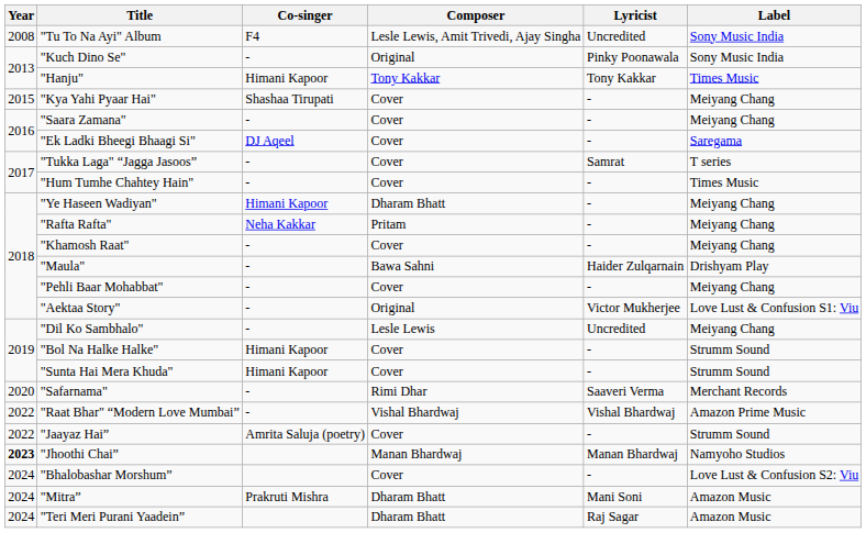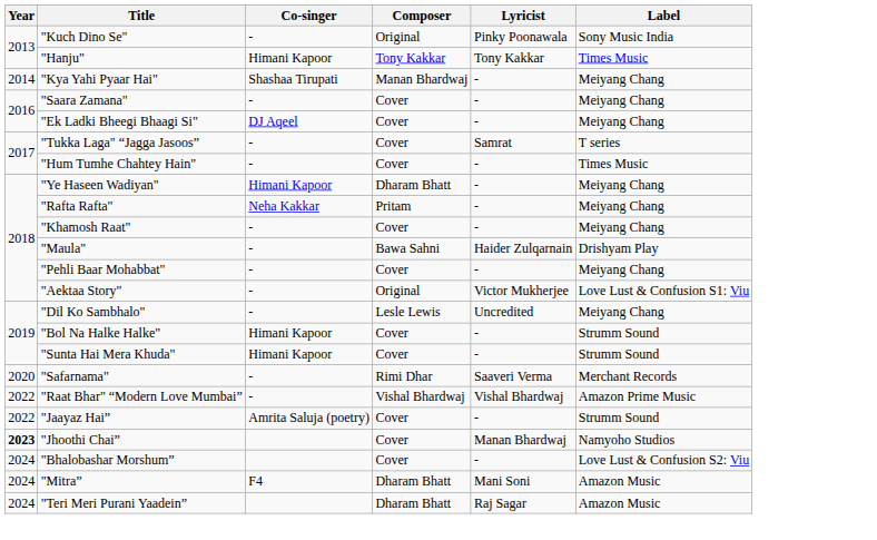 <table class="wikitable">
 <tr>
 <th>Year</th>
 <th>Title</th>
 <th>Co-singer</th>
 <th>Composer</th>
 <th>Lyricist</th>
 <th>Label</th>
-</tr>
-<tr>
-<td>2008</td>
-<td>"Tu To Na Ayi" Album</td>
-<td>F4</td>
-<td>Lesle Lewis, Amit Trivedi, Ajay Singha</td>
-<td>Uncredited</td>
-<td><a href='#'>Sony Music India</a></td>
 </tr>
 <tr>
 <td rowspan="2">2013</td>
 <td>"Kuch Dino Se"</td>
 <td>-</td>
 <td>Original</td>
 <td>Pinky Poonawala</td>
 <td>Sony Music India</td>
 </tr>
 <tr>
 <td>"Hanju"</td>
 <td>Himani Kapoor</td>
 <td><a href='#'>Tony Kakkar</a></td>
 <td>Tony Kakkar</td>
 <td><a href='#'>Times Music</a></td>
 </tr>
 <tr>
-<td>2015</td>
+<td>2014</td>
 <td>"Kya Yahi Pyaar Hai"</td>
 <td>Shashaa Tirupati</td>
-<td>Cover</td>
+<td>Manan Bhardwaj</td>
 <td>-</td>
 <td>Meiyang Chang</td>
 </tr>
 <tr>
 <td rowspan="2">2016</td>
 <td>"Saara Zamana"</td>
 <td>-</td>
 <td>Cover</td>
 <td>-</td>
 <td>Meiyang Chang</td>
 </tr>
 <tr>
 <td>"Ek Ladki Bheegi Bhaagi Si"</td>
 <td><a href='#'>DJ Aqeel</a></td>
 <td>Cover</td>
 <td>-</td>
-<td><a href='#'>Saregama</a></td>
+<td>Meiyang Chang</td>
 </tr>
 <tr>
 <td rowspan="2">2017</td>
 <td>"Tukka Laga" “Jagga Jasoos”</td>
 <td>-</td>
 <td>Cover</td>
 <td>Samrat</td>
 <td>T series</td>
 </tr>
 <tr>
 <td>"Hum Tumhe Chahtey Hain"</td>
 <td>-</td>
 <td>Cover</td>
 <td>-</td>
 <td>Times Music</td>
 </tr>
 <tr>
 <td rowspan="6">2018</td>
 <td>"Ye Haseen Wadiyan"</td>
 <td><a href='#'>Himani Kapoor</a></td>
 <td>Dharam Bhatt</td>
 <td>-</td>
 <td>Meiyang Chang</td>
 </tr>
 <tr>
 <td>"Rafta Rafta"</td>
 <td><a href='#'>Neha Kakkar</a></td>
 <td>Pritam</td>
 <td>-</td>
 <td>Meiyang Chang</td>
 </tr>
 <tr>
 <td>"Khamosh Raat"</td>
 <td>-</td>
 <td>Cover</td>
 <td>-</td>
 <td>Meiyang Chang</td>
 </tr>
 <tr>
 <td>"Maula"</td>
 <td>-</td>
 <td>Bawa Sahni</td>
 <td>Haider Zulqarnain</td>
 <td>Drishyam Play</td>
 </tr>
 <tr>
 <td>"Pehli Baar Mohabbat"</td>
 <td>-</td>
 <td>Cover</td>
 <td>-</td>
 <td>Meiyang Chang</td>
 </tr>
 <tr>
 <td>"Aektaa Story"</td>
 <td>-</td>
 <td>Original</td>
 <td>Victor Mukherjee</td>
 <td>Love Lust & Confusion S1: <a href='#'>Viu</a></td>
 </tr>
 <tr>
 <td rowspan="3">2019</td>
 <td>"Dil Ko Sambhalo"</td>
 <td>-</td>
 <td>Lesle Lewis</td>
 <td>Uncredited</td>
 <td>Meiyang Chang</td>
 </tr>
 <tr>
 <td>"Bol Na Halke Halke"</td>
 <td>Himani Kapoor</td>
 <td>Cover</td>
 <td>-</td>
 <td>Strumm Sound</td>
 </tr>
 <tr>
 <td>"Sunta Hai Mera Khuda"</td>
 <td>Himani Kapoor</td>
 <td>Cover</td>
 <td>-</td>
 <td>Strumm Sound</td>
 </tr>
 <tr>
 <td>2020</td>
 <td>"Safarnama"</td>
 <td>-</td>
 <td>Rimi Dhar</td>
 <td>Saaveri Verma</td>
 <td>Merchant Records</td>
 </tr>
 <tr>
 <td>2022</td>
 <td>"Raat Bhar" “Modern Love Mumbai”</td>
 <td>-</td>
 <td>Vishal Bhardwaj</td>
 <td>Vishal Bhardwaj</td>
 <td>Amazon Prime Music</td>
 </tr>
 <tr>
 <td>2022</td>
 <td>"Jaayaz Hai”</td>
 <td>Amrita Saluja (poetry)</td>
 <td>Cover</td>
 <td>-</td>
 <td>Strumm Sound</td>
 </tr>
 <tr>
 <td><strong>2023</strong></td>
 <td>"Jhoothi Chai”</td>
 <td></td>
-<td>Manan Bhardwaj</td>
+<td>Cover</td>
 <td>Manan Bhardwaj</td>
 <td>Namyoho Studios</td>
 </tr>
 <tr>
 <td>2024</td>
 <td>"Bhalobashar Morshum”</td>
 <td></td>
 <td>Cover</td>
 <td>-</td>
 <td>Love Lust & Confusion S2: <a href='#'>Viu</a></td>
 </tr>
 <tr>
 <td>2024</td>
 <td>"Mitra”</td>
-<td>Prakruti Mishra</td>
+<td>F4</td>
 <td>Dharam Bhatt</td>
 <td>Mani Soni</td>
 <td>Amazon Music</td>
 </tr>
 <tr>
 <td>2024</td>
 <td>"Teri Meri Purani Yaadein”</td>
 <td></td>
 <td>Dharam Bhatt</td>
 <td>Raj Sagar</td>
 <td>Amazon Music</td>
 </tr>
 </table>
